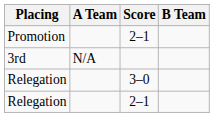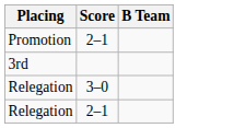 <table class=wikitable style="border:1px solid #AAAAAA;">
 <tr>
 <th>Placing</th>
-<th>A Team</th>
 <th>Score</th>
 <th>B Team</th>
 </tr>
 <tr>
 <td>Promotion</td>
-<td><strong></strong></td>
 <td align="center">2–1</td>
 <td></td>
 </tr>
 <tr>
 <td>3rd</td>
-<td>N/A</td>
 <td></td>
 <td></td>
 </tr>
 <tr>
 <td>Relegation</td>
-<td></td>
 <td align="center">3–0</td>
 <td><em></em></td>
 </tr>
 <tr>
 <td>Relegation</td>
-<td></td>
 <td align="center">2–1</td>
 <td><em></em></td>
 </tr>
 </table>
